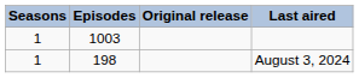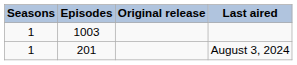 <table class="wikitable" style="text-align:center;">
 <tr>
 <th style="background:LightSteelBlue;">Seasons</th>
 <th style="background:LightSteelBlue;">Episodes</th>
 <th style="background:LightSteelBlue;">Original release</th>
 <th style="background:LightSteelBlue;">Last aired</th>
 </tr>
 <tr>
 <td>1</td>
 <td>1003</td>
 <td></td>
 <td></td>
 </tr>
 <tr>
 <td>1</td>
-<td>198</td>
+<td>201</td>
 <td></td>
 <td>August 3, 2024</td>
 </tr>
 </table>
